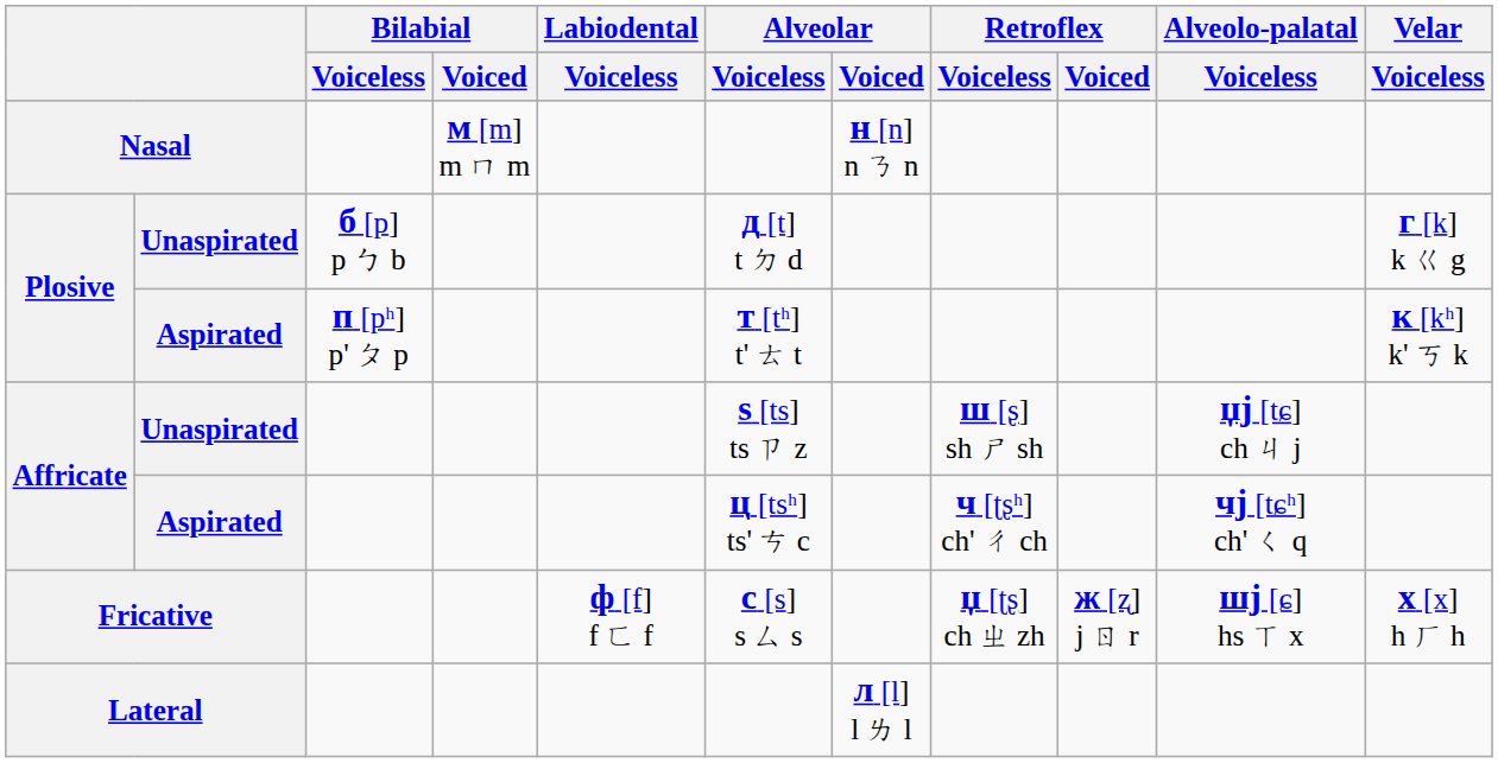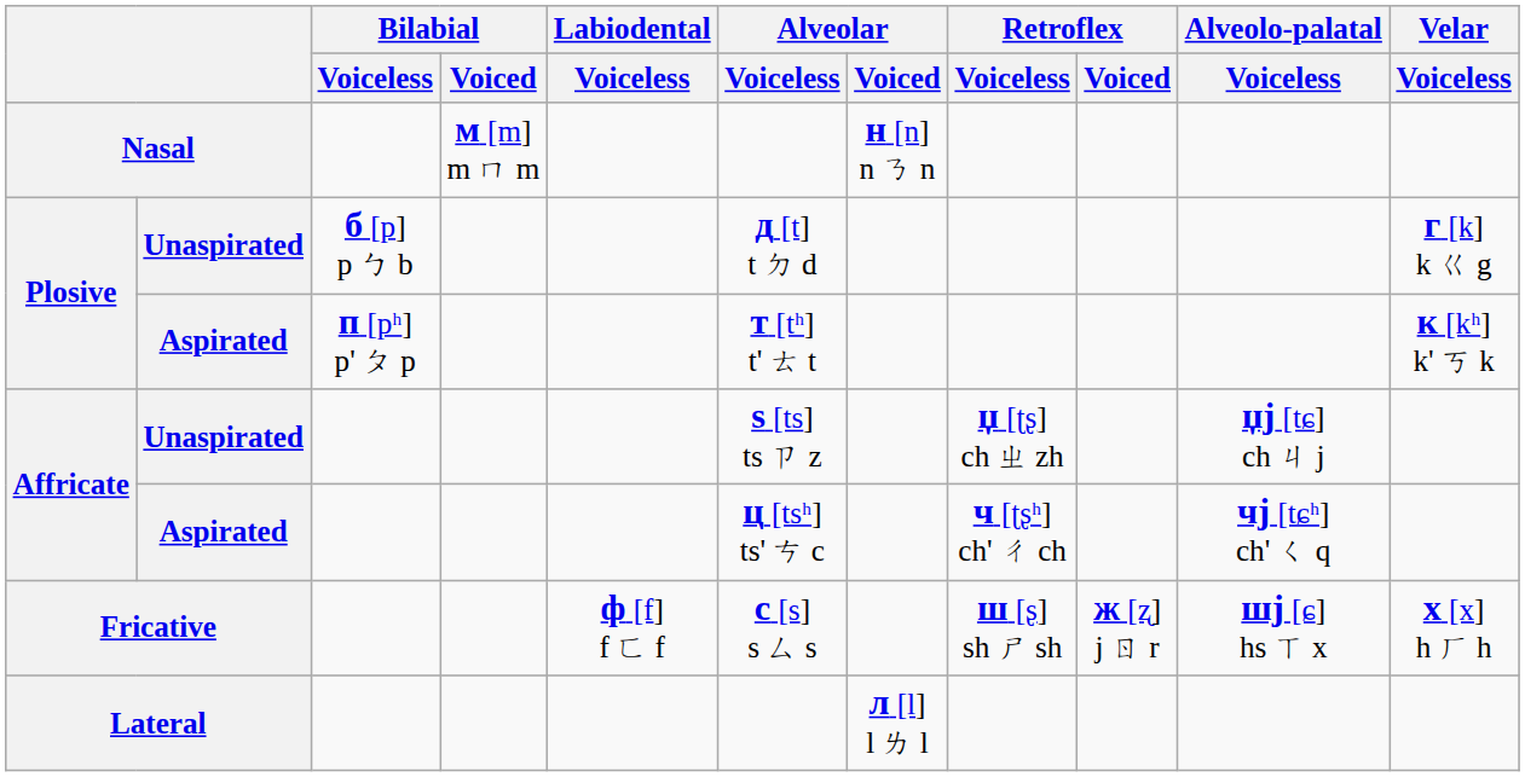 <table class=wikitable style="text-align:center;">
 <tr>
 <th rowspan=2 colspan=2></th>
 <th colspan=2><a href='#'>Bilabial</a></th>
 <th><a href='#'>Labiodental</a></th>
 <th colspan=2><a href='#'>Alveolar</a></th>
 <th colspan=2><a href='#'>Retroflex</a></th>
 <th><a href='#'>Alveolo-palatal</a></th>
 <th><a href='#'>Velar</a></th>
 </tr>
 <tr>
 <th><a href='#'>Voiceless</a></th>
 <th><a href='#'>Voiced</a></th>
 <th><a href='#'>Voiceless</a></th>
 <th><a href='#'>Voiceless</a></th>
 <th><a href='#'>Voiced</a></th>
 <th><a href='#'>Voiceless</a></th>
 <th><a href='#'>Voiced</a></th>
 <th><a href='#'>Voiceless</a></th>
 <th><a href='#'>Voiceless</a></th>
 </tr>
 <tr>
 <th colspan=2><a href='#'>Nasal</a></th>
 <td></td>
 <td><a href='#'><strong><big>м</big></strong> [m</a>]<br>m ㄇ m</td>
 <td></td>
 <td></td>
 <td><a href='#'><strong><big>н</big></strong> [n</a>]<br>n ㄋ n</td>
 <td></td>
 <td></td>
 <td></td>
 <td></td>
 </tr>
 <tr>
 <th rowspan=2><a href='#'>Plosive</a></th>
 <th><a href='#'>Unaspirated</a></th>
 <td><a href='#'><strong><big>б</big></strong> [p</a>]<br>p ㄅ b</td>
 <td></td>
 <td></td>
 <td><a href='#'><strong><big>д</big></strong> [t</a>]<br>t ㄉ d</td>
 <td></td>
 <td></td>
 <td></td>
 <td></td>
 <td><a href='#'><strong><big>г</big></strong> [k</a>]<br>k ㄍ g</td>
 </tr>
 <tr>
 <th><a href='#'>Aspirated</a></th>
 <td><a href='#'><strong><big>п</big></strong> [pʰ</a>]<br>p' ㄆ p</td>
 <td></td>
 <td></td>
 <td><a href='#'><strong><big>т</big></strong> [tʰ</a>]<br>t' ㄊ t</td>
 <td></td>
 <td></td>
 <td></td>
 <td></td>
 <td><a href='#'><strong><big>к</big></strong> [kʰ</a>]<br>k' ㄎ k</td>
 </tr>
 <tr>
 <th rowspan=2><a href='#'>Affricate</a></th>
 <th><a href='#'>Unaspirated</a></th>
 <td></td>
 <td></td>
 <td></td>
 <td><a href='#'><strong><big>ѕ</big></strong> [ts</a>]<br>ts ㄗ z</td>
 <td></td>
-<td><a href='#'><strong><big>ш</big></strong> [ʂ</a>]<br>sh ㄕ sh</td>
+<td><a href='#'><strong><big>џ</big></strong> [ʈʂ</a>]<br>ch ㄓ zh</td>
 <td></td>
 <td><a href='#'><strong><big>џј</big></strong> [tɕ</a>]<br>ch ㄐ j</td>
 <td></td>
 </tr>
 <tr>
 <th><a href='#'>Aspirated</a></th>
 <td></td>
 <td></td>
 <td></td>
 <td><a href='#'><strong><big>ц</big></strong> [tsʰ</a>]<br>ts' ㄘ c</td>
 <td></td>
 <td><a href='#'><strong><big>ч</big></strong> [ʈʂʰ</a>]<br>ch' ㄔ ch</td>
 <td></td>
 <td><a href='#'><strong><big>чј</big></strong> [tɕʰ</a>]<br>ch' ㄑ q</td>
 <td></td>
 </tr>
 <tr>
 <th colspan=2><a href='#'>Fricative</a></th>
 <td></td>
 <td></td>
 <td><a href='#'><strong><big>ф</big></strong> [f</a>]<br>f ㄈ f</td>
 <td><a href='#'><strong><big>с</big></strong> [s</a>]<br>s ㄙ s</td>
 <td></td>
-<td><a href='#'><strong><big>џ</big></strong> [ʈʂ</a>]<br>ch ㄓ zh</td>
+<td><a href='#'><strong><big>ш</big></strong> [ʂ</a>]<br>sh ㄕ sh</td>
 <td><a href='#'><strong><big>ж</big></strong> [ʐ</a>]<br>j ㄖ r</td>
 <td><a href='#'><strong><big>шј</big></strong> [ɕ</a>]<br>hs ㄒ x</td>
 <td><a href='#'><strong><big>х</big></strong> [x</a>]<br>h ㄏ h</td>
 </tr>
 <tr>
 <th colspan=2><a href='#'>Lateral</a></th>
 <td></td>
 <td></td>
 <td></td>
 <td></td>
 <td><a href='#'><strong><big>л</big></strong> [l</a>]<br>l ㄌ l</td>
 <td></td>
 <td></td>
 <td></td>
 <td></td>
 </tr>
 </table>
